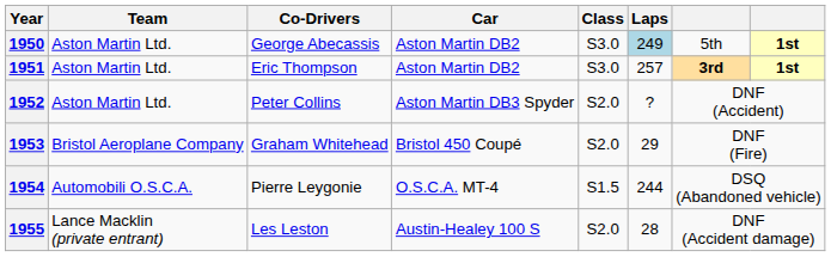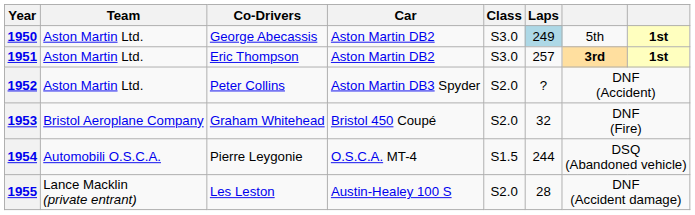 <table class="wikitable" style="text-align:center; font-size:90%">
 <tr>
 <th>Year</th>
 <th>Team</th>
 <th>Co-Drivers</th>
 <th>Car</th>
 <th>Class</th>
 <th>Laps</th>
 <th></th>
 <th></th>
 </tr>
 <tr>
 <th><a href='#'>1950</a></th>
 <td align=left> <a href='#'>Aston Martin</a> Ltd.</td>
 <td align=left> <a href='#'>George Abecassis</a></td>
 <td align=left><a href='#'>Aston Martin DB2</a></td>
 <td>S3.0</td>
 <td style="background: lightblue;">249</td>
 <td>5th</td>
 <td style="background:#FFFFBF;"><strong>1st</strong></td>
 </tr>
 <tr>
 <th><a href='#'>1951</a></th>
 <td align=left> <a href='#'>Aston Martin</a> Ltd.</td>
 <td align=left> <a href='#'>Eric Thompson</a></td>
 <td align=left><a href='#'>Aston Martin DB2</a></td>
 <td>S3.0</td>
 <td>257</td>
 <td style="background:#FFDF9F;"><strong>3rd</strong></td>
 <td style="background:#FFFFBF;"><strong>1st</strong></td>
 </tr>
 <tr>
 <th><a href='#'>1952</a></th>
 <td align=left> <a href='#'>Aston Martin</a> Ltd.</td>
 <td align=left> <a href='#'>Peter Collins</a></td>
 <td align=left><a href='#'>Aston Martin DB3</a> Spyder</td>
 <td>S2.0</td>
 <td>?</td>
 <td colspan=2>DNF<br>(Accident)</td>
 </tr>
 <tr>
 <th><a href='#'>1953</a></th>
 <td align=left> <a href='#'>Bristol Aeroplane Company</a></td>
 <td align=left> <a href='#'>Graham Whitehead</a></td>
 <td align=left><a href='#'>Bristol 450</a> Coupé</td>
 <td>S2.0</td>
-<td>29</td>
+<td>32</td>
 <td colspan=2>DNF<br>(Fire)</td>
 </tr>
 <tr>
 <th><a href='#'>1954</a></th>
 <td align=left> <a href='#'>Automobili O.S.C.A.</a></td>
 <td align=left> Pierre Leygonie</td>
 <td align=left><a href='#'>O.S.C.A.</a> MT-4</td>
 <td>S1.5</td>
 <td>244</td>
 <td colspan=2>DSQ<br>(Abandoned vehicle)</td>
 </tr>
 <tr>
 <th><a href='#'>1955</a></th>
 <td align=left> Lance Macklin<br><em>(private entrant)</em></td>
 <td align=left> <a href='#'>Les Leston</a></td>
 <td align=left><a href='#'>Austin-Healey 100 S</a></td>
 <td>S2.0</td>
 <td>28</td>
 <td colspan=2>DNF<br>(Accident damage)</td>
 </tr>
 </table>
